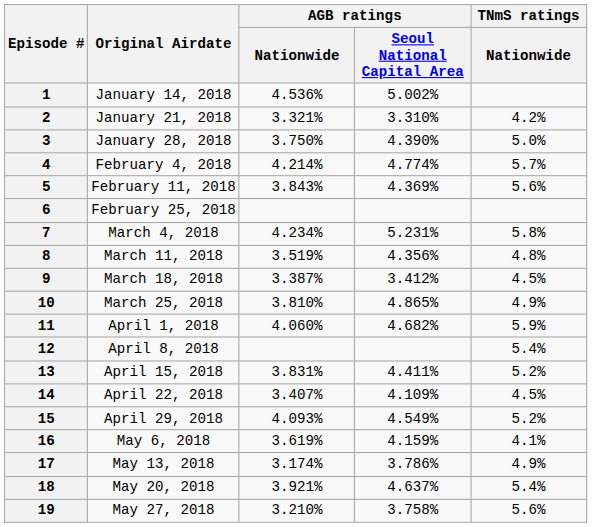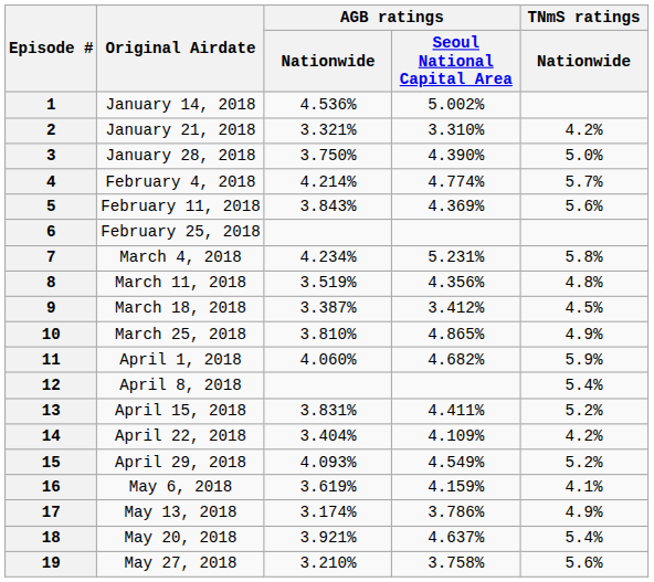 <table class="wikitable sortable" style="text-align:center;">
 <tr>
 <th rowspan=2>Episode #</th>
 <th rowspan=2>Original Airdate</th>
 <th colspan=2>AGB ratings</th>
 <th>TNmS ratings</th>
 </tr>
 <tr>
 <th width=100>Nationwide</th>
 <th width=100><a href='#'>Seoul National Capital Area</a></th>
 <th width=100>Nationwide</th>
 </tr>
 <tr>
 <th>1</th>
 <td>January 14, 2018</td>
 <td>4.536%</td>
 <td>5.002%</td>
 <td></td>
 </tr>
 <tr>
 <th>2</th>
 <td>January 21, 2018</td>
 <td>3.321%</td>
 <td>3.310%</td>
 <td>4.2%</td>
 </tr>
 <tr>
 <th>3</th>
 <td>January 28, 2018</td>
 <td>3.750%</td>
 <td>4.390%</td>
 <td>5.0%</td>
 </tr>
 <tr>
 <th>4</th>
 <td>February 4, 2018</td>
 <td>4.214%</td>
 <td>4.774%</td>
 <td>5.7%</td>
 </tr>
 <tr>
 <th>5</th>
 <td>February 11, 2018</td>
 <td>3.843%</td>
 <td>4.369%</td>
 <td>5.6%</td>
 </tr>
 <tr>
 <th>6</th>
 <td>February 25, 2018</td>
 <td></td>
 <td></td>
 <td></td>
 </tr>
 <tr>
 <th>7</th>
 <td>March 4, 2018</td>
 <td>4.234%</td>
 <td>5.231%</td>
 <td>5.8%</td>
 </tr>
 <tr>
 <th>8</th>
 <td>March 11, 2018</td>
 <td>3.519%</td>
 <td>4.356%</td>
 <td>4.8%</td>
 </tr>
 <tr>
 <th>9</th>
 <td>March 18, 2018</td>
 <td>3.387%</td>
 <td>3.412%</td>
 <td>4.5%</td>
 </tr>
 <tr>
 <th>10</th>
 <td>March 25, 2018</td>
 <td>3.810%</td>
 <td>4.865%</td>
 <td>4.9%</td>
 </tr>
 <tr>
 <th>11</th>
 <td>April 1, 2018</td>
 <td>4.060%</td>
 <td>4.682%</td>
 <td>5.9%</td>
 </tr>
 <tr>
 <th>12</th>
 <td>April 8, 2018</td>
 <td></td>
 <td></td>
 <td>5.4%</td>
 </tr>
 <tr>
 <th>13</th>
 <td>April 15, 2018</td>
 <td>3.831%</td>
 <td>4.411%</td>
 <td>5.2%</td>
 </tr>
 <tr>
 <th>14</th>
 <td>April 22, 2018</td>
-<td>3.407%</td>
+<td>3.404%</td>
 <td>4.109%</td>
-<td>4.5%</td>
+<td>4.2%</td>
 </tr>
 <tr>
 <th>15</th>
 <td>April 29, 2018</td>
 <td>4.093%</td>
 <td>4.549%</td>
 <td>5.2%</td>
 </tr>
 <tr>
 <th>16</th>
 <td>May 6, 2018</td>
 <td>3.619%</td>
 <td>4.159%</td>
 <td>4.1%</td>
 </tr>
 <tr>
 <th>17</th>
 <td>May 13, 2018</td>
 <td>3.174%</td>
 <td>3.786%</td>
 <td>4.9%</td>
 </tr>
 <tr>
 <th>18</th>
 <td>May 20, 2018</td>
 <td>3.921%</td>
 <td>4.637%</td>
 <td>5.4%</td>
 </tr>
 <tr>
 <th>19</th>
 <td>May 27, 2018</td>
 <td>3.210%</td>
 <td>3.758%</td>
 <td>5.6%</td>
 </tr>
 </table>
